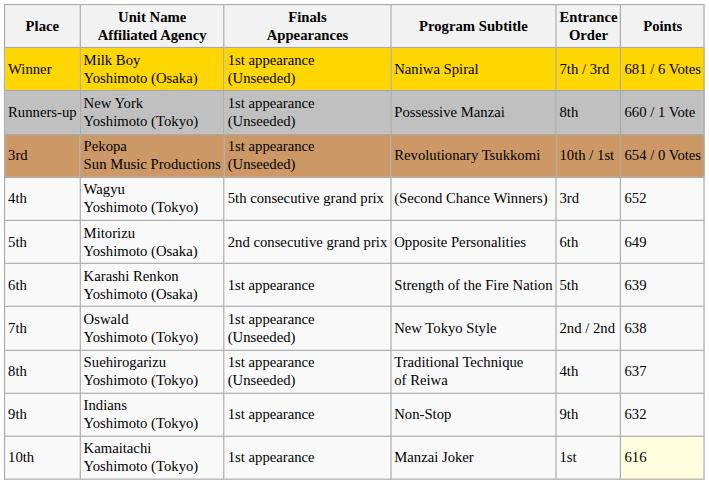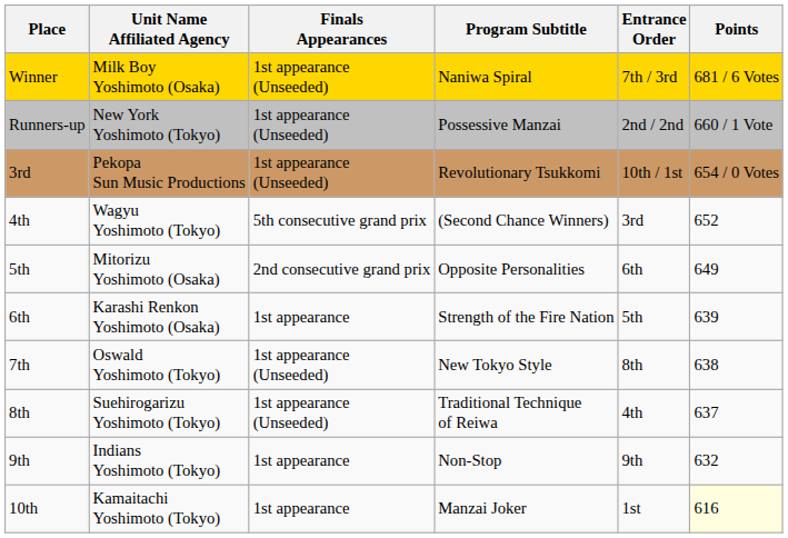 <table class="sortable wikitable" style="font-size:small;">
 <tr>
 <th>Place</th>
 <th class="unsortable">Unit Name<br>Affiliated Agency</th>
 <th>Finals<br>Appearances</th>
 <th class="unsortable">Program Subtitle</th>
 <th>Entrance<br>Order</th>
 <th>Points</th>
 </tr>
 <tr style="background-color:gold;">
 <td>Winner</td>
 <td>Milk Boy<br>Yoshimoto (Osaka)</td>
 <td>1st appearance<br>(Unseeded)</td>
 <td>Naniwa Spiral</td>
 <td>7th / 3rd</td>
 <td>681 / 6 Votes</td>
 </tr>
 <tr style="background-color:silver;">
 <td>Runners-up</td>
 <td>New York<br>Yoshimoto (Tokyo)</td>
 <td>1st appearance<br>(Unseeded)</td>
 <td>Possessive Manzai</td>
-<td>8th</td>
+<td>2nd / 2nd</td>
 <td>660 / 1 Vote</td>
 </tr>
 <tr style="background-color:#c96;">
 <td>3rd</td>
 <td>Pekopa<br>Sun Music Productions</td>
 <td>1st appearance<br>(Unseeded)</td>
 <td>Revolutionary Tsukkomi</td>
 <td>10th / 1st</td>
 <td>654 / 0 Votes</td>
 </tr>
 <tr>
 <td>4th</td>
 <td>Wagyu<br>Yoshimoto (Tokyo)</td>
 <td>5th consecutive grand prix</td>
 <td>(Second Chance Winners)</td>
 <td>3rd</td>
 <td>652</td>
 </tr>
 <tr>
 <td>5th</td>
 <td>Mitorizu<br>Yoshimoto (Osaka)</td>
 <td>2nd consecutive grand prix</td>
 <td>Opposite Personalities</td>
 <td>6th</td>
 <td>649</td>
 </tr>
 <tr>
 <td>6th</td>
 <td>Karashi Renkon<br>Yoshimoto (Osaka)</td>
 <td>1st appearance</td>
 <td>Strength of the Fire Nation</td>
 <td>5th</td>
 <td>639</td>
 </tr>
 <tr>
 <td>7th</td>
 <td>Oswald<br>Yoshimoto (Tokyo)</td>
 <td>1st appearance<br>(Unseeded)</td>
 <td>New Tokyo Style</td>
-<td>2nd / 2nd</td>
+<td>8th</td>
 <td>638</td>
 </tr>
 <tr>
 <td>8th</td>
 <td>Suehirogarizu<br>Yoshimoto (Tokyo)</td>
 <td>1st appearance<br>(Unseeded)</td>
 <td>Traditional Technique<br>of Reiwa</td>
 <td>4th</td>
 <td>637</td>
 </tr>
 <tr>
 <td>9th</td>
 <td>Indians<br>Yoshimoto (Tokyo)</td>
 <td>1st appearance</td>
 <td>Non-Stop</td>
 <td>9th</td>
 <td>632</td>
 </tr>
 <tr>
 <td>10th</td>
 <td>Kamaitachi<br>Yoshimoto (Tokyo)</td>
 <td>1st appearance</td>
 <td>Manzai Joker</td>
 <td>1st</td>
 <td style="background: lightyellow;">616</td>
 </tr>
 </table>
